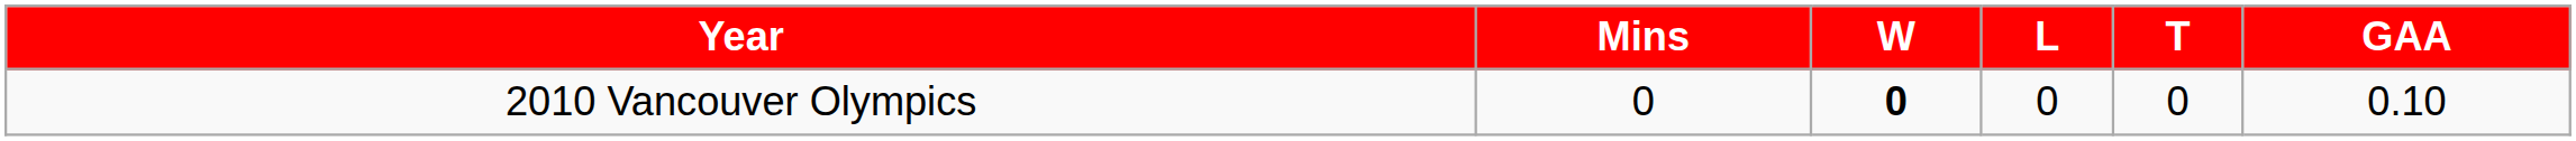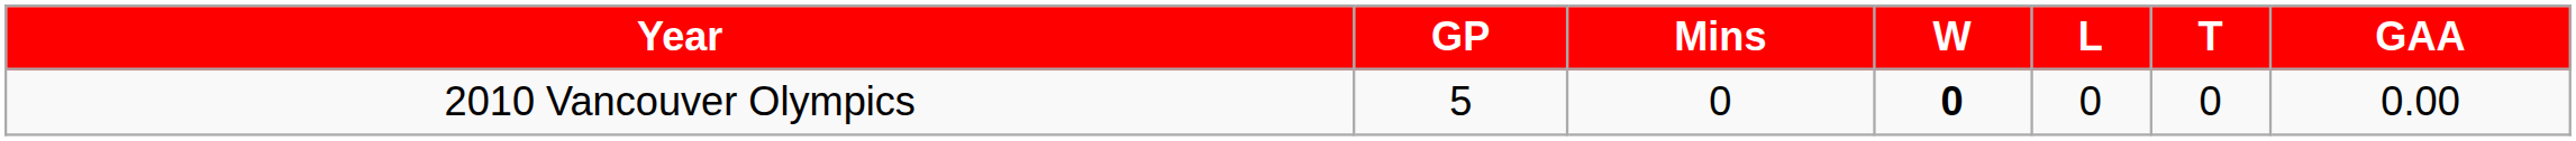 <table class="wikitable" style="width:80%;">
 <tr style="text-align:center; background:red; color:#fff;">
 <td><strong>Year</strong></td>
+<td><strong>GP</strong></td>
 <td><strong>Mins</strong></td>
 <td><strong>W</strong></td>
 <td><strong>L</strong></td>
 <td><strong>T</strong></td>
 <td><strong>GAA</strong></td>
 </tr>
 <tr style="text-align:center;" bgcolor="">
 <td>2010 Vancouver Olympics</td>
+<td>5</td>
 <td>0</td>
 <td><strong>0</strong></td>
 <td>0</td>
 <td>0</td>
-<td>0.10</td>
+<td>0.00</td>
 </tr>
 </table>
